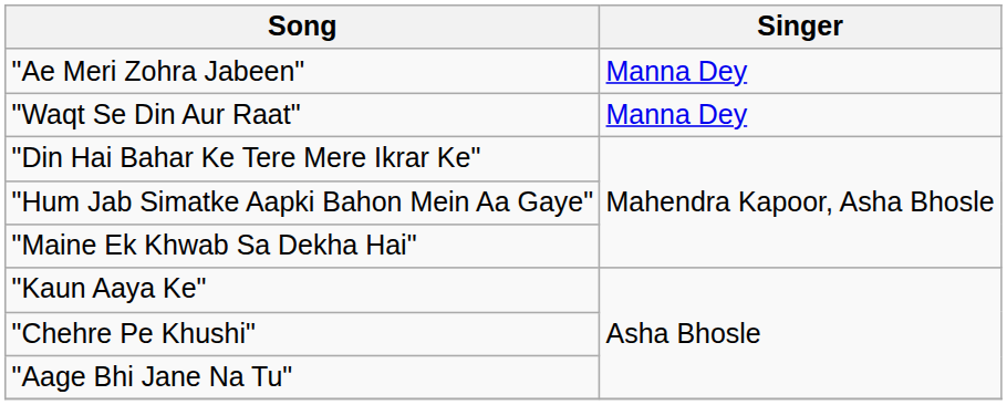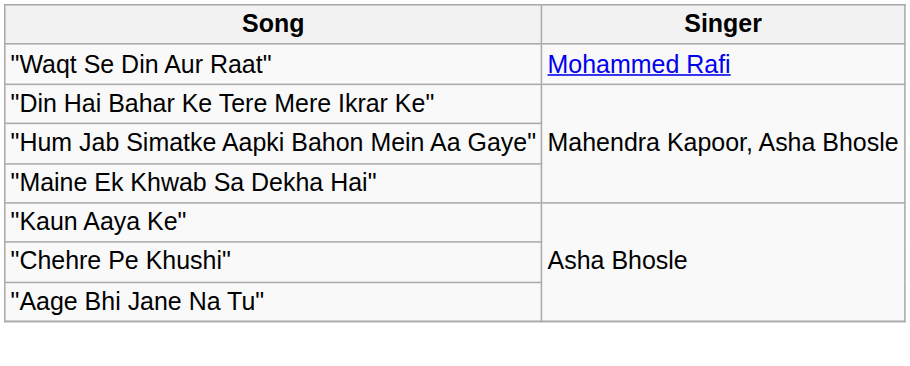 <table class="wikitable">
 <tr>
 <th>Song</th>
 <th>Singer</th>
 </tr>
 <tr>
-<td>"Ae Meri Zohra Jabeen"</td>
-<td><a href='#'>Manna Dey</a></td>
-</tr>
-<tr>
 <td>"Waqt Se Din Aur Raat"</td>
-<td><a href='#'>Manna Dey</a></td>
+<td><a href='#'>Mohammed Rafi</a></td>
 </tr>
 <tr>
 <td>"Din Hai Bahar Ke Tere Mere Ikrar Ke"</td>
 <td rowspan="3">Mahendra Kapoor, Asha Bhosle</td>
 </tr>
 <tr>
 <td>"Hum Jab Simatke Aapki Bahon Mein Aa Gaye"</td>
 </tr>
 <tr>
 <td>"Maine Ek Khwab Sa Dekha Hai"</td>
 </tr>
 <tr>
 <td>"Kaun Aaya Ke"</td>
 <td rowspan="3">Asha Bhosle</td>
 </tr>
 <tr>
 <td>"Chehre Pe Khushi"</td>
 </tr>
 <tr>
 <td>"Aage Bhi Jane Na Tu"</td>
 </tr>
 <tr>
 </tr>
 </table>
